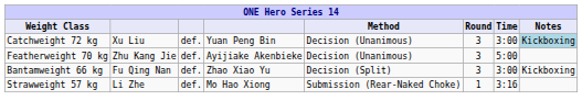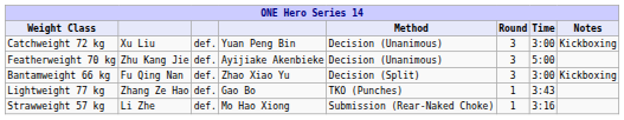 <table class="wikitable" style="font-size: 80%;">
 <tr>
 <th colspan="8" style="background-color: #ccf; color: #000080; text-align: center;"><strong>ONE Hero Series 14</strong></th>
 </tr>
 <tr>
 <th colspan="1" style="background-color: #E6E8FA; color: #000000; text-align: center;">Weight Class</th>
 <th colspan="1" style="background-color: #E6E8FA; color: #000000; text-align: center;"></th>
 <th colspan="1" style="background-color: #E6E8FA; color: #000000; text-align: center;"></th>
 <th colspan="1" style="background-color: #E6E8FA; color: #000000; text-align: center;"></th>
 <th colspan="1" style="background-color: #E6E8FA; color: #000000; text-align: center;">Method</th>
 <th colspan="1" style="background-color: #E6E8FA; color: #000000; text-align: center;">Round</th>
 <th colspan="1" style="background-color: #E6E8FA; color: #000000; text-align: center;">Time</th>
 <th colspan="1" style="background-color: #E6E8FA; color: #000000; text-align: center;">Notes</th>
 </tr>
 <tr>
 <td>Catchweight 72 kg</td>
 <td> Xu Liu</td>
 <td>def.</td>
 <td> Yuan Peng Bin</td>
 <td>Decision (Unanimous)</td>
 <td align=center>3</td>
 <td align=center>3:00</td>
-<td style="background: lightblue;">Kickboxing</td>
+<td>Kickboxing</td>
 </tr>
 <tr>
 <td>Featherweight 70 kg</td>
 <td> Zhu Kang Jie</td>
 <td>def.</td>
 <td> Ayijiake Akenbieke</td>
 <td>Decision (Unanimous)</td>
 <td align=center>3</td>
 <td align=center>5:00</td>
 <td></td>
 </tr>
 <tr>
 <td>Bantamweight 66 kg</td>
 <td> Fu Qing Nan</td>
 <td>def.</td>
 <td> Zhao Xiao Yu</td>
 <td>Decision (Split)</td>
 <td align=center>3</td>
 <td align=center>3:00</td>
 <td>Kickboxing</td>
 </tr>
 <tr>
+<td>Lightweight 77 kg</td>
+<td> Zhang Ze Hao</td>
+<td>def.</td>
+<td> Gao Bo</td>
+<td>TKO (Punches)</td>
+<td align=center>1</td>
+<td align=center>3:43</td>
+<td></td>
+</tr>
+<tr>
 <td>Strawweight 57 kg</td>
 <td> Li Zhe</td>
 <td>def.</td>
 <td> Mo Hao Xiong</td>
 <td>Submission (Rear-Naked Choke)</td>
 <td align=center>1</td>
 <td align=center>3:16</td>
 <td></td>
 </tr>
 </table>
